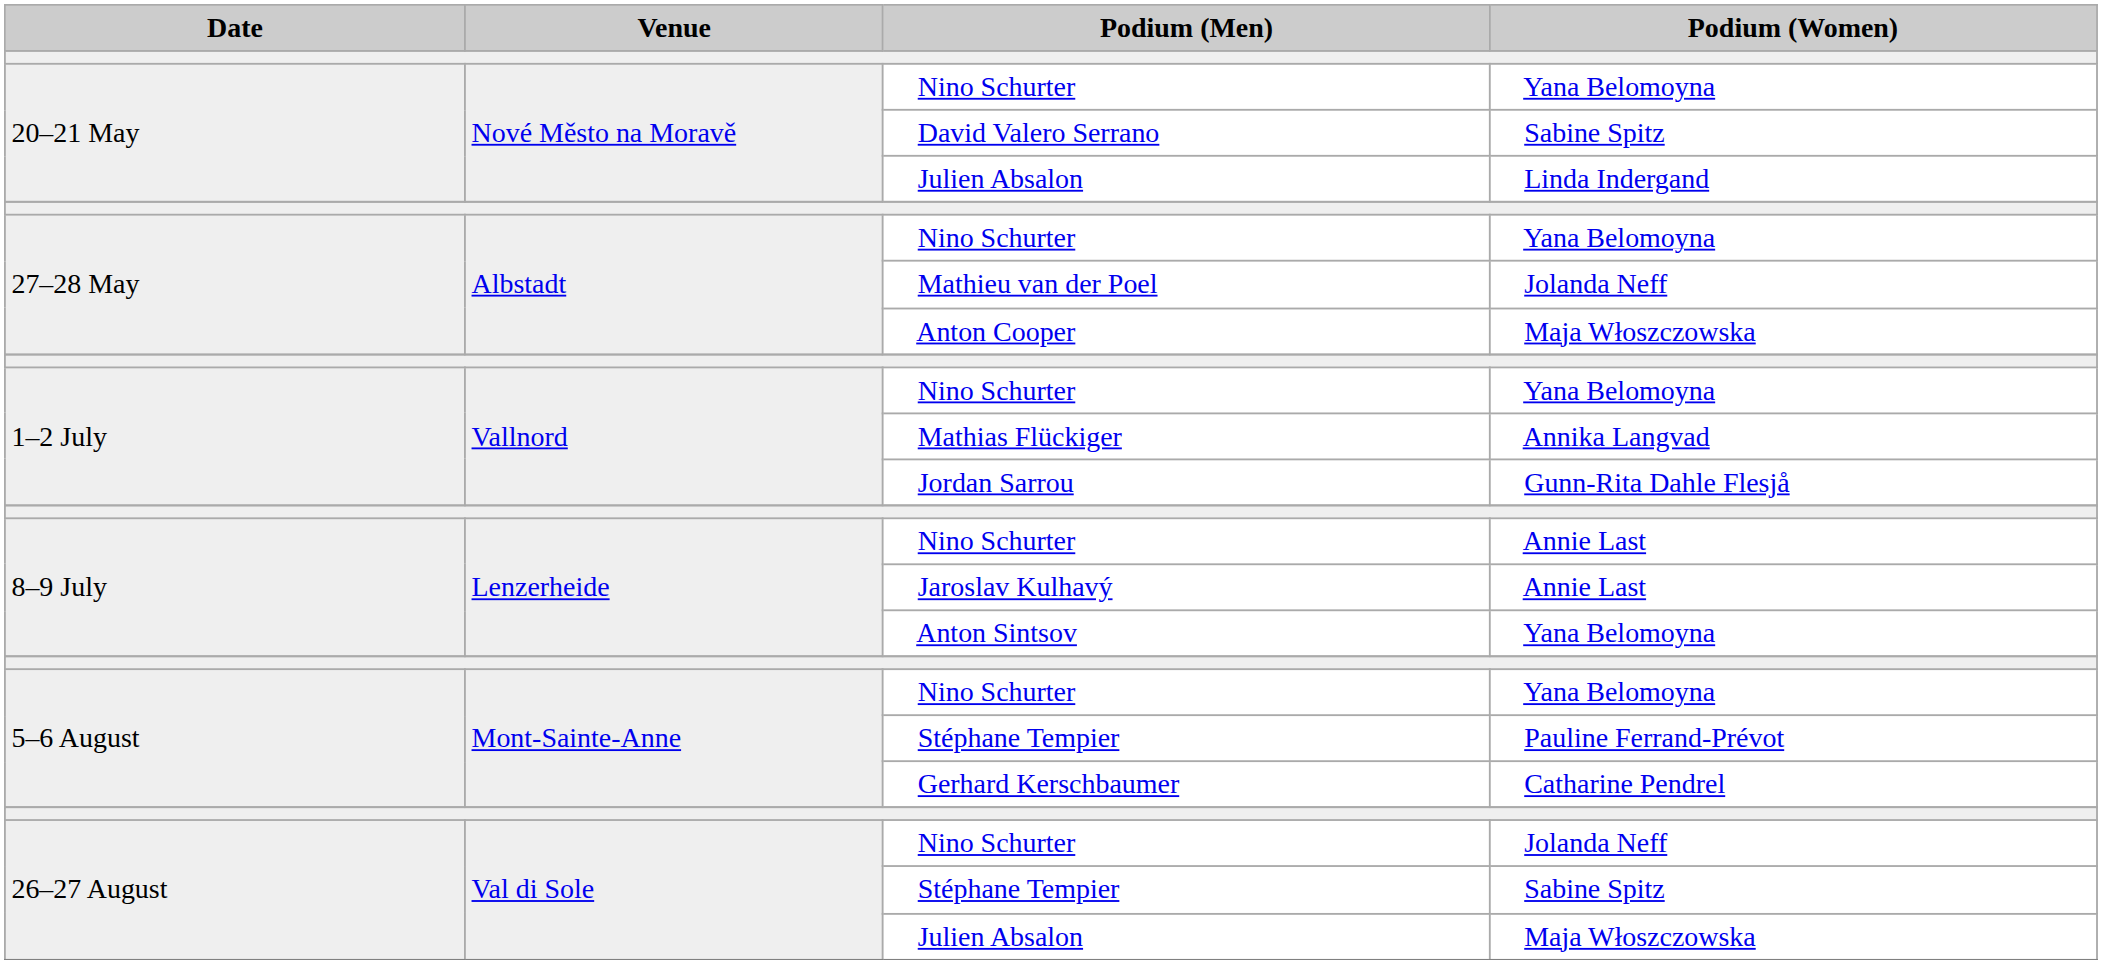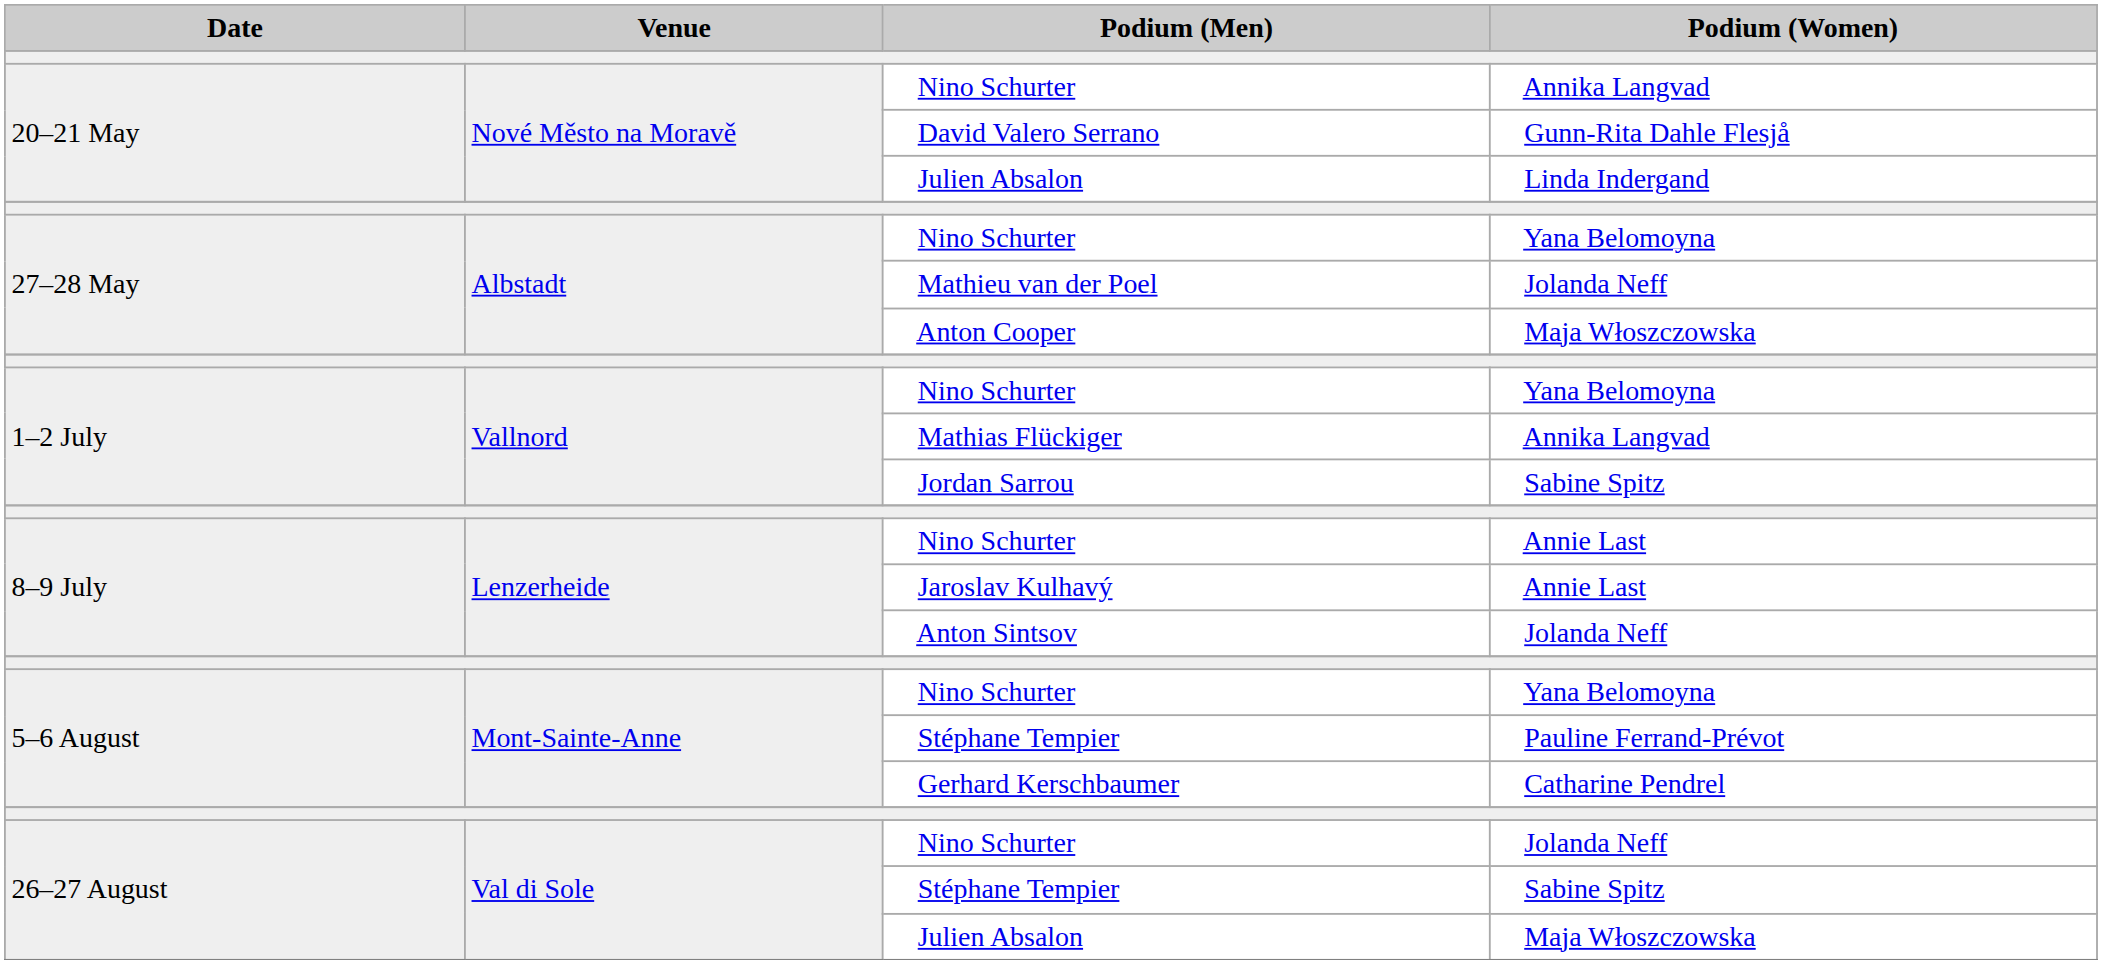 <table class="wikitable" width=90% bgcolor="#f7f8ff" cellpadding="3" cellspacing="0" border="1" style="font-size: 95%; border: gray solid 1px; border-collapse: collapse;">
 <tr bgcolor="#CCCCCC">
 <td align="center"><strong>Date</strong></td>
 <td width=20% align="center"><strong>Venue</strong></td>
 <td width=29% align="center"><strong>Podium (Men)</strong></td>
 <td width=29% align="center"><strong>Podium (Women)</strong></td>
 </tr>
 <tr bgcolor="#EFEFEF">
 <td colspan=4></td>
 </tr>
 <tr bgcolor="#EFEFEF">
 <td rowspan=3>20–21 May</td>
 <td rowspan=3> <a href='#'>Nové Město na Moravě</a></td>
 <td bgcolor="#ffffff">      <a href='#'>Nino Schurter</a></td>
-<td bgcolor="#ffffff">      <a href='#'>Yana Belomoyna</a></td>
+<td bgcolor="#ffffff">      <a href='#'>Annika Langvad</a></td>
 </tr>
 <tr>
 <td bgcolor="#ffffff">      <a href='#'>David Valero Serrano</a></td>
-<td bgcolor="#ffffff">      <a href='#'>Sabine Spitz</a></td>
+<td bgcolor="#ffffff">      <a href='#'>Gunn-Rita Dahle Flesjå</a></td>
 </tr>
 <tr>
 <td bgcolor="#ffffff">      <a href='#'>Julien Absalon</a></td>
 <td bgcolor="#ffffff">      <a href='#'>Linda Indergand</a></td>
 </tr>
 <tr>
 </tr>
 <tr bgcolor="#EFEFEF">
 <td colspan=4></td>
 </tr>
 <tr bgcolor="#EFEFEF">
 <td rowspan=3>27–28 May</td>
 <td rowspan=3> <a href='#'>Albstadt</a></td>
 <td bgcolor="#ffffff">      <a href='#'>Nino Schurter</a></td>
 <td bgcolor="#ffffff">      <a href='#'>Yana Belomoyna</a></td>
 </tr>
 <tr>
 <td bgcolor="#ffffff">      <a href='#'>Mathieu van der Poel</a></td>
 <td bgcolor="#ffffff">      <a href='#'>Jolanda Neff</a></td>
 </tr>
 <tr>
 <td bgcolor="#ffffff">      <a href='#'>Anton Cooper</a></td>
 <td bgcolor="#ffffff">      <a href='#'>Maja Włoszczowska</a></td>
 </tr>
 <tr>
 </tr>
 <tr bgcolor="#EFEFEF">
 <td colspan=4></td>
 </tr>
 <tr bgcolor="#EFEFEF">
 <td rowspan=3>1–2 July</td>
 <td rowspan=3> <a href='#'>Vallnord</a></td>
 <td bgcolor="#ffffff">      <a href='#'>Nino Schurter</a></td>
 <td bgcolor="#ffffff">      <a href='#'>Yana Belomoyna</a></td>
 </tr>
 <tr>
 <td bgcolor="#ffffff">      <a href='#'>Mathias Flückiger</a></td>
 <td bgcolor="#ffffff">      <a href='#'>Annika Langvad</a></td>
 </tr>
 <tr>
 <td bgcolor="#ffffff">      <a href='#'>Jordan Sarrou</a></td>
-<td bgcolor="#ffffff">      <a href='#'>Gunn-Rita Dahle Flesjå</a></td>
+<td bgcolor="#ffffff">      <a href='#'>Sabine Spitz</a></td>
 </tr>
 <tr>
 </tr>
 <tr bgcolor="#EFEFEF">
 <td colspan=4></td>
 </tr>
 <tr bgcolor="#EFEFEF">
 <td rowspan=3>8–9 July</td>
 <td rowspan=3> <a href='#'>Lenzerheide</a></td>
 <td bgcolor="#ffffff">      <a href='#'>Nino Schurter</a></td>
 <td bgcolor="#ffffff">      <a href='#'>Annie Last</a></td>
 </tr>
 <tr>
 <td bgcolor="#ffffff">      <a href='#'>Jaroslav Kulhavý</a></td>
 <td bgcolor="#ffffff">      <a href='#'>Annie Last</a></td>
 </tr>
 <tr>
 <td bgcolor="#ffffff">      <a href='#'>Anton Sintsov</a></td>
-<td bgcolor="#ffffff">      <a href='#'>Yana Belomoyna</a></td>
+<td bgcolor="#ffffff">      <a href='#'>Jolanda Neff</a></td>
 </tr>
 <tr>
 </tr>
 <tr bgcolor="#EFEFEF">
 <td colspan=4></td>
 </tr>
 <tr bgcolor="#EFEFEF">
 <td rowspan=3>5–6 August</td>
 <td rowspan=3> <a href='#'>Mont-Sainte-Anne</a></td>
 <td bgcolor="#ffffff">      <a href='#'>Nino Schurter</a></td>
 <td bgcolor="#ffffff">      <a href='#'>Yana Belomoyna</a></td>
 </tr>
 <tr>
 <td bgcolor="#ffffff">      <a href='#'>Stéphane Tempier</a></td>
 <td bgcolor="#ffffff">      <a href='#'>Pauline Ferrand-Prévot</a></td>
 </tr>
 <tr>
 <td bgcolor="#ffffff">      <a href='#'>Gerhard Kerschbaumer</a></td>
 <td bgcolor="#ffffff">      <a href='#'>Catharine Pendrel</a></td>
 </tr>
 <tr>
 </tr>
 <tr>
 </tr>
 <tr bgcolor="#EFEFEF">
 <td colspan=4></td>
 </tr>
 <tr bgcolor="#EFEFEF">
 <td rowspan=3>26–27 August</td>
 <td rowspan=3> <a href='#'>Val di Sole</a></td>
 <td bgcolor="#ffffff">      <a href='#'>Nino Schurter</a></td>
 <td bgcolor="#ffffff">      <a href='#'>Jolanda Neff</a></td>
 </tr>
 <tr>
 <td bgcolor="#ffffff">      <a href='#'>Stéphane Tempier</a></td>
 <td bgcolor="#ffffff">      <a href='#'>Sabine Spitz</a></td>
 </tr>
 <tr>
 <td bgcolor="#ffffff">      <a href='#'>Julien Absalon</a></td>
 <td bgcolor="#ffffff">      <a href='#'>Maja Włoszczowska</a></td>
 </tr>
 <tr>
 </tr>
 </table>
